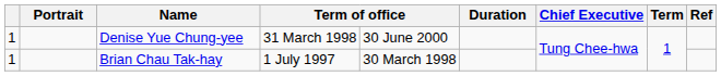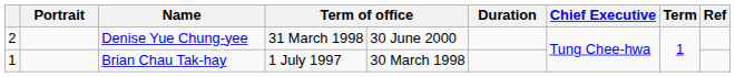 <table class="wikitable"  style="text-align:left">
 <tr>
 <th width=10px></th>
 <th width=80px>Portrait</th>
 <th width=180px>Name</th>
 <th width=180px colspan=2>Term of office</th>
 <th width=80px>Duration</th>
 <th width=120px><a href='#'>Chief Executive</a></th>
 <th>Term</th>
 <th>Ref</th>
 </tr>
 <tr>
-<td bgcolor=>1</td>
+<td bgcolor=>2</td>
 <td></td>
 <td><a href='#'>Denise Yue Chung-yee</a><br></td>
 <td>31 March 1998</td>
 <td>30 June 2000</td>
 <td></td>
 <td rowspan="2"><a href='#'>Tung Chee-hwa</a><br></td>
 <td rowspan=2 align=center><a href='#'>1</a></td>
 <td></td>
 </tr>
 <tr>
 <td bgcolor=>1</td>
 <td></td>
 <td><a href='#'>Brian Chau Tak-hay</a><br></td>
 <td>1 July 1997</td>
 <td>30 March 1998</td>
 <td></td>
 <td></td>
 </tr>
 </table>
